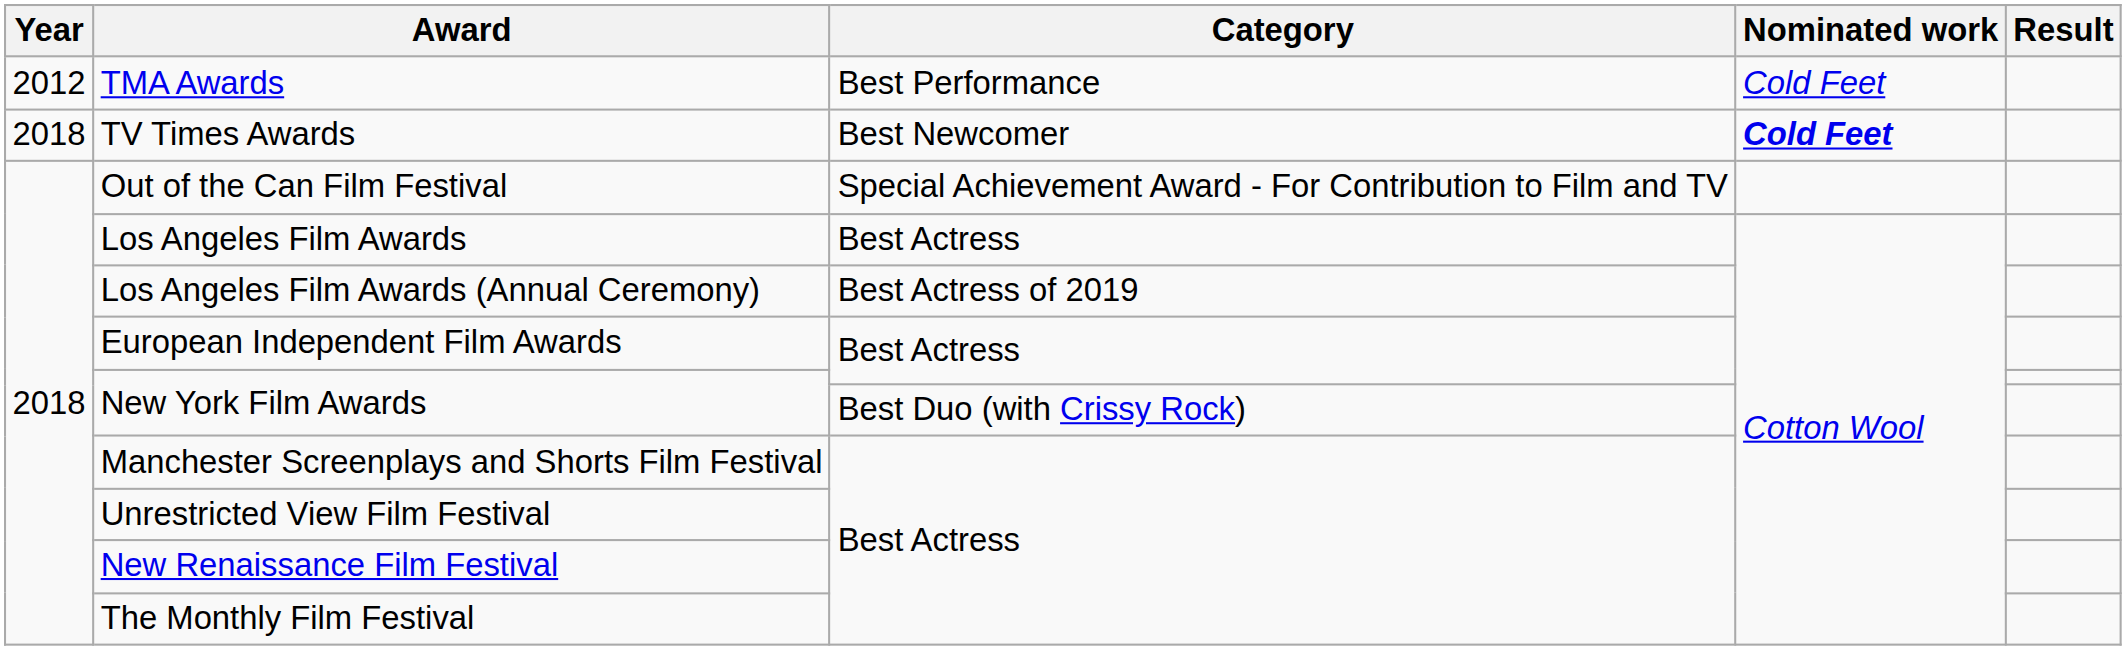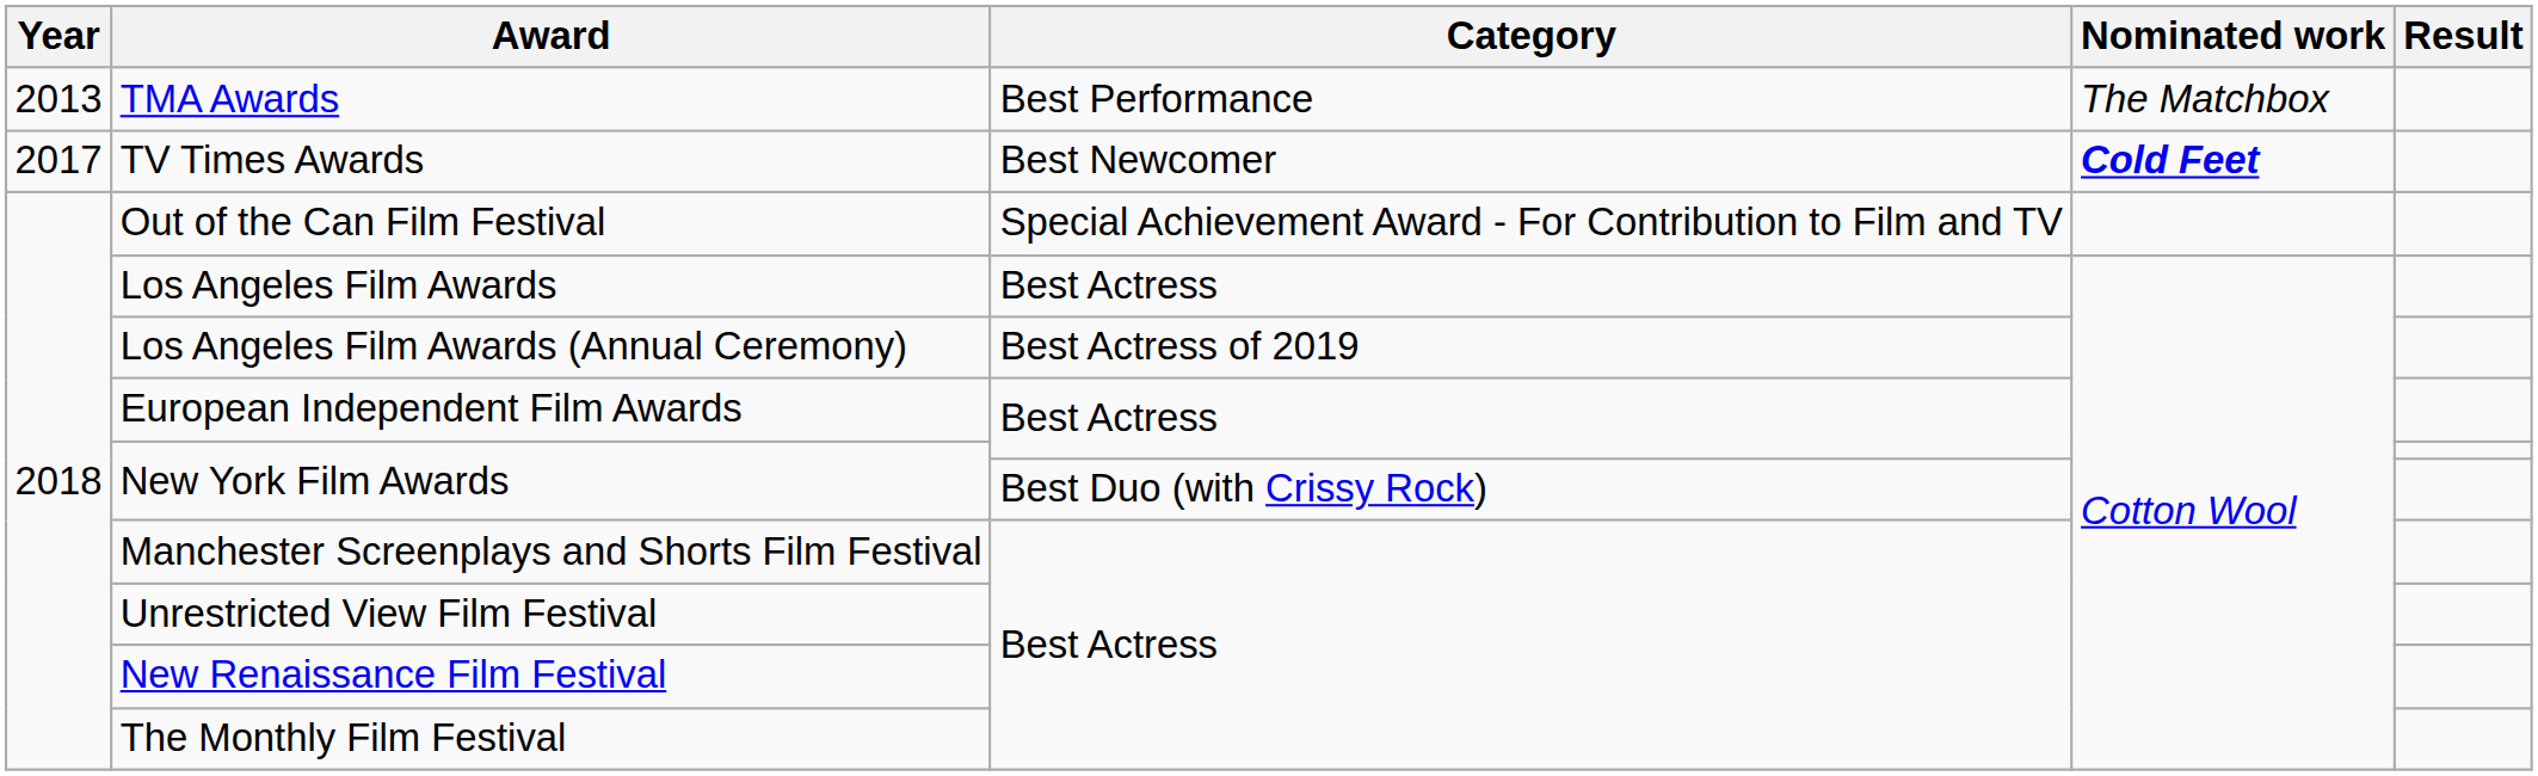 <table class="wikitable sortable">
 <tr style="text-align:center;">
 <th>Year</th>
 <th>Award</th>
 <th>Category</th>
 <th>Nominated work</th>
 <th>Result</th>
 </tr>
 <tr>
-<td>2012</td>
+<td>2013</td>
 <td><a href='#'>TMA Awards</a></td>
 <td>Best Performance</td>
-<td><em><a href='#'>Cold Feet</a></em></td>
+<td><em>The Matchbox</em></td>
 <td></td>
 </tr>
 <tr>
-<td>2018</td>
+<td>2017</td>
 <td>TV Times Awards</td>
 <td>Best Newcomer</td>
 <td><strong><em><a href='#'>Cold Feet</a></em></strong></td>
 <td></td>
 </tr>
 <tr>
 <td rowspan=10>2018</td>
 <td>Out of the Can Film Festival</td>
 <td>Special Achievement Award - For Contribution to Film and TV</td>
 <td></td>
 <td></td>
 </tr>
 <tr>
 <td>Los Angeles Film Awards</td>
 <td>Best Actress</td>
 <td rowspan=9><em><a href='#'>Cotton Wool</a></em></td>
 <td></td>
 </tr>
 <tr>
 <td>Los Angeles Film Awards (Annual Ceremony)</td>
 <td>Best Actress of 2019</td>
 <td></td>
 </tr>
 <tr>
 <td>European Independent Film Awards</td>
 <td rowspan=2>Best Actress</td>
 <td></td>
 </tr>
 <tr>
 <td rowspan=2>New York Film Awards</td>
 <td></td>
 </tr>
 <tr>
 <td>Best Duo (with <a href='#'>Crissy Rock</a>)</td>
 <td></td>
 </tr>
 <tr>
 <td>Manchester Screenplays and Shorts Film Festival</td>
 <td rowspan=4>Best Actress</td>
 <td></td>
 </tr>
 <tr>
 <td>Unrestricted View Film Festival</td>
 <td></td>
 </tr>
 <tr>
 <td><a href='#'>New Renaissance Film Festival</a></td>
 <td></td>
 </tr>
 <tr>
 <td>The Monthly Film Festival</td>
 <td></td>
 </tr>
 </table>
